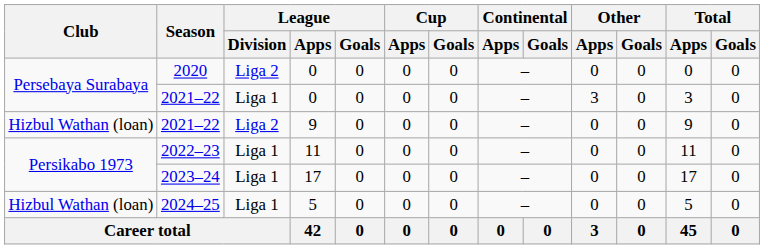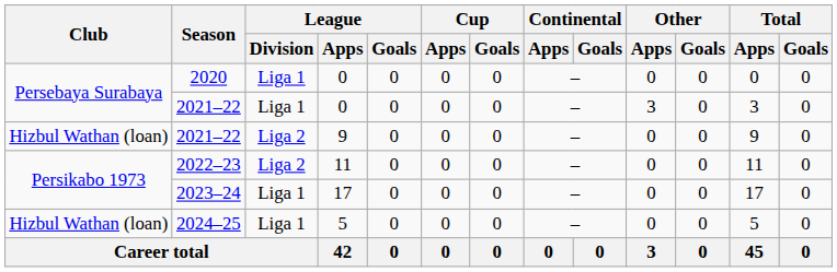 <table class="wikitable" style="text-align: center">
 <tr>
 <th rowspan="2">Club</th>
 <th rowspan="2">Season</th>
 <th colspan="3">League</th>
 <th colspan="2">Cup</th>
 <th colspan="2">Continental</th>
 <th colspan="2">Other</th>
 <th colspan="2">Total</th>
 </tr>
 <tr>
 <th>Division</th>
 <th>Apps</th>
 <th>Goals</th>
 <th>Apps</th>
 <th>Goals</th>
 <th>Apps</th>
 <th>Goals</th>
 <th>Apps</th>
 <th>Goals</th>
 <th>Apps</th>
 <th>Goals</th>
 </tr>
 <tr>
 <td rowspan="2"><a href='#'>Persebaya Surabaya</a></td>
 <td><a href='#'>2020</a></td>
-<td rowspan="1" valign="center"><a href='#'>Liga 2</a></td>
+<td rowspan="1" valign="center"><a href='#'>Liga 1</a></td>
 <td>0</td>
 <td>0</td>
 <td>0</td>
 <td>0</td>
 <td colspan="2">–</td>
 <td>0</td>
 <td>0</td>
 <td>0</td>
 <td>0</td>
 </tr>
 <tr>
 <td><a href='#'>2021–22</a></td>
 <td>Liga 1</td>
 <td>0</td>
 <td>0</td>
 <td>0</td>
 <td>0</td>
 <td colspan="2">–</td>
 <td>3</td>
 <td>0</td>
 <td>3</td>
 <td>0</td>
 </tr>
 <tr>
 <td rowspan="1"><a href='#'>Hizbul Wathan</a> (loan)</td>
 <td><a href='#'>2021–22</a></td>
 <td rowspan="1" valign="center"><a href='#'>Liga 2</a></td>
 <td>9</td>
 <td>0</td>
 <td>0</td>
 <td>0</td>
 <td colspan="2">–</td>
 <td>0</td>
 <td>0</td>
 <td>9</td>
 <td>0</td>
 </tr>
 <tr>
 <td rowspan="2"><a href='#'>Persikabo 1973</a></td>
 <td><a href='#'>2022–23</a></td>
-<td rowspan="1" valign="center">Liga 1</td>
+<td rowspan="1" valign="center"><a href='#'>Liga 2</a></td>
 <td>11</td>
 <td>0</td>
 <td>0</td>
 <td>0</td>
 <td colspan="2">–</td>
 <td>0</td>
 <td>0</td>
 <td>11</td>
 <td>0</td>
 </tr>
 <tr>
 <td><a href='#'>2023–24</a></td>
 <td rowspan="1" valign="center">Liga 1</td>
 <td>17</td>
 <td>0</td>
 <td>0</td>
 <td>0</td>
 <td colspan="2">–</td>
 <td>0</td>
 <td>0</td>
 <td>17</td>
 <td>0</td>
 </tr>
 <tr>
 <td rowspan="1"><a href='#'>Hizbul Wathan</a> (loan)</td>
 <td><a href='#'>2024–25</a></td>
 <td rowspan="1" valign="center">Liga 1</td>
 <td>5</td>
 <td>0</td>
 <td>0</td>
 <td>0</td>
 <td colspan="2">–</td>
 <td>0</td>
 <td>0</td>
 <td>5</td>
 <td>0</td>
 </tr>
 <tr>
 <th colspan=3>Career total</th>
 <th>42</th>
 <th>0</th>
 <th>0</th>
 <th>0</th>
 <th>0</th>
 <th>0</th>
 <th>3</th>
 <th>0</th>
 <th>45</th>
 <th>0</th>
 </tr>
 </table>
